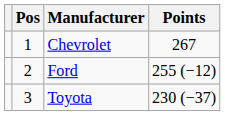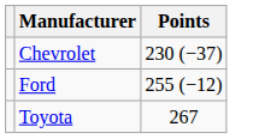 <table class="wikitable" style="font-size: 95%;">
 <tr>
 <th></th>
-<th>Pos</th>
 <th>Manufacturer</th>
 <th>Points</th>
 </tr>
 <tr>
 <td align="left"></td>
-<td style="text-align:center;">1</td>
 <td><a href='#'>Chevrolet</a></td>
-<td style="text-align:center;">267</td>
+<td style="text-align:center;">230 (−37)</td>
 </tr>
 <tr>
 <td align="left"></td>
-<td style="text-align:center;">2</td>
 <td><a href='#'>Ford</a></td>
 <td style="text-align:center;">255 (−12)</td>
 </tr>
 <tr>
 <td align="left"></td>
-<td style="text-align:center;">3</td>
 <td><a href='#'>Toyota</a></td>
-<td style="text-align:center;">230 (−37)</td>
+<td style="text-align:center;">267</td>
 </tr>
 </table>
